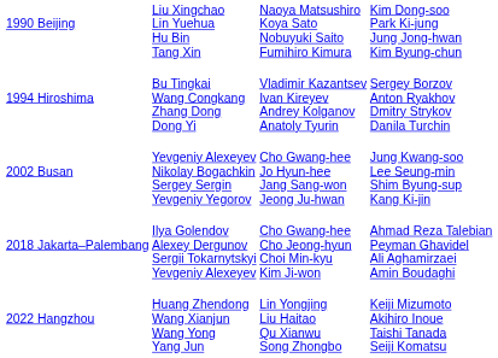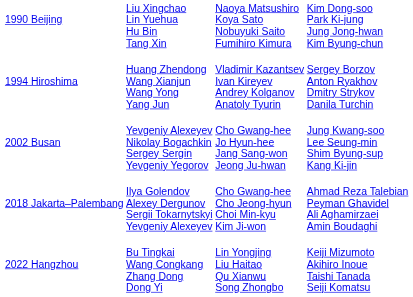 <table>
 <tr>
 <td><a href='#'>1990 Beijing</a></td>
 <td><br><a href='#'>Liu Xingchao</a><br><a href='#'>Lin Yuehua</a><br><a href='#'>Hu Bin</a><br><a href='#'>Tang Xin</a></td>
 <td><br><a href='#'>Naoya Matsushiro</a><br><a href='#'>Koya Sato</a><br><a href='#'>Nobuyuki Saito</a><br><a href='#'>Fumihiro Kimura</a></td>
 <td><br><a href='#'>Kim Dong-soo</a><br><a href='#'>Park Ki-jung</a><br><a href='#'>Jung Jong-hwan</a><br><a href='#'>Kim Byung-chun</a></td>
 </tr>
 <tr>
 <td><a href='#'>1994 Hiroshima</a></td>
-<td><br><a href='#'>Bu Tingkai</a><br><a href='#'>Wang Congkang</a><br><a href='#'>Zhang Dong</a><br><a href='#'>Dong Yi</a></td>
+<td><br><a href='#'>Huang Zhendong</a><br><a href='#'>Wang Xianjun</a><br><a href='#'>Wang Yong</a><br><a href='#'>Yang Jun</a></td>
 <td><br><a href='#'>Vladimir Kazantsev</a><br><a href='#'>Ivan Kireyev</a><br><a href='#'>Andrey Kolganov</a><br><a href='#'>Anatoly Tyurin</a></td>
 <td><br><a href='#'>Sergey Borzov</a><br><a href='#'>Anton Ryakhov</a><br><a href='#'>Dmitry Strykov</a><br><a href='#'>Danila Turchin</a></td>
 </tr>
 <tr>
 <td><a href='#'>2002 Busan</a></td>
 <td><br><a href='#'>Yevgeniy Alexeyev</a><br><a href='#'>Nikolay Bogachkin</a><br><a href='#'>Sergey Sergin</a><br><a href='#'>Yevgeniy Yegorov</a></td>
 <td><br><a href='#'>Cho Gwang-hee</a><br><a href='#'>Jo Hyun-hee</a><br><a href='#'>Jang Sang-won</a><br><a href='#'>Jeong Ju-hwan</a></td>
 <td><br><a href='#'>Jung Kwang-soo</a><br><a href='#'>Lee Seung-min</a><br><a href='#'>Shim Byung-sup</a><br><a href='#'>Kang Ki-jin</a></td>
 </tr>
 <tr>
 <td><a href='#'>2018 Jakarta–Palembang</a></td>
 <td><br><a href='#'>Ilya Golendov</a><br><a href='#'>Alexey Dergunov</a><br><a href='#'>Sergii Tokarnytskyi</a><br><a href='#'>Yevgeniy Alexeyev</a></td>
 <td><br><a href='#'>Cho Gwang-hee</a><br><a href='#'>Cho Jeong-hyun</a><br><a href='#'>Choi Min-kyu</a><br><a href='#'>Kim Ji-won</a></td>
 <td><br><a href='#'>Ahmad Reza Talebian</a><br><a href='#'>Peyman Ghavidel</a><br><a href='#'>Ali Aghamirzaei</a><br><a href='#'>Amin Boudaghi</a></td>
 </tr>
 <tr>
 <td><a href='#'>2022 Hangzhou</a></td>
-<td><br><a href='#'>Huang Zhendong</a><br><a href='#'>Wang Xianjun</a><br><a href='#'>Wang Yong</a><br><a href='#'>Yang Jun</a></td>
+<td><br><a href='#'>Bu Tingkai</a><br><a href='#'>Wang Congkang</a><br><a href='#'>Zhang Dong</a><br><a href='#'>Dong Yi</a></td>
 <td><br><a href='#'>Lin Yongjing</a><br><a href='#'>Liu Haitao</a><br><a href='#'>Qu Xianwu</a><br><a href='#'>Song Zhongbo</a></td>
 <td><br><a href='#'>Keiji Mizumoto</a><br><a href='#'>Akihiro Inoue</a><br><a href='#'>Taishi Tanada</a><br><a href='#'>Seiji Komatsu</a></td>
 </tr>
 </table>
